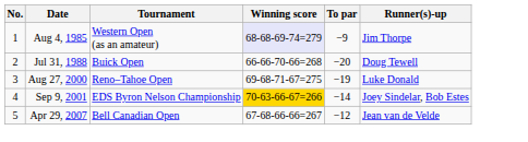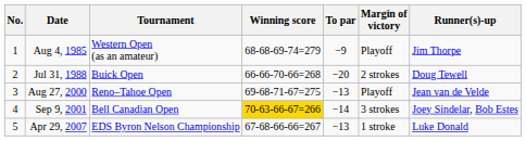 <table class="wikitable" style="font-size:95%;">
 <tr>
 <th>No.</th>
 <th>Date</th>
 <th>Tournament</th>
 <th>Winning score</th>
 <th>To par</th>
+<th>Margin of<br>victory</th>
 <th>Runner(s)-up</th>
 </tr>
 <tr>
 <td align=center>1</td>
 <td align=right>Aug 4, <a href='#'>1985</a></td>
 <td><a href='#'>Western Open</a><br>(as an amateur)</td>
-<td align=right style="background: lavender;">68-68-69-74=279</td>
+<td align=right>68-68-69-74=279</td>
 <td align=center>−9</td>
+<td>Playoff</td>
 <td> <a href='#'>Jim Thorpe</a></td>
 </tr>
 <tr>
 <td align=center>2</td>
 <td align=right>Jul 31, <a href='#'>1988</a></td>
 <td><a href='#'>Buick Open</a></td>
 <td align=right>66-66-70-66=268</td>
 <td align=center>−20</td>
+<td>2 strokes</td>
 <td> <a href='#'>Doug Tewell</a></td>
 </tr>
 <tr>
 <td align=center>3</td>
 <td align=right>Aug 27, <a href='#'>2000</a></td>
 <td><a href='#'>Reno–Tahoe Open</a></td>
 <td align=right>69-68-71-67=275</td>
-<td align=center>−19</td>
-<td> <a href='#'>Luke Donald</a></td>
+<td align=center>−13</td>
+<td>Playoff</td>
+<td> <a href='#'>Jean van de Velde</a></td>
 </tr>
 <tr>
 <td align=center>4</td>
 <td align=right>Sep 9, <a href='#'>2001</a></td>
-<td><a href='#'>EDS Byron Nelson Championship</a></td>
+<td><a href='#'>Bell Canadian Open</a></td>
 <td align=right style="background: gold;">70-63-66-67=266</td>
 <td align=center>−14</td>
+<td>3 strokes</td>
 <td> <a href='#'>Joey Sindelar</a>,  <a href='#'>Bob Estes</a></td>
 </tr>
 <tr>
 <td align=center>5</td>
 <td align=right>Apr 29, <a href='#'>2007</a></td>
-<td><a href='#'>Bell Canadian Open</a></td>
+<td><a href='#'>EDS Byron Nelson Championship</a></td>
 <td align=right>67-68-66-66=267</td>
-<td align=center>−12</td>
-<td> <a href='#'>Jean van de Velde</a></td>
+<td align=center>−13</td>
+<td>1 stroke</td>
+<td> <a href='#'>Luke Donald</a></td>
 </tr>
 </table>
